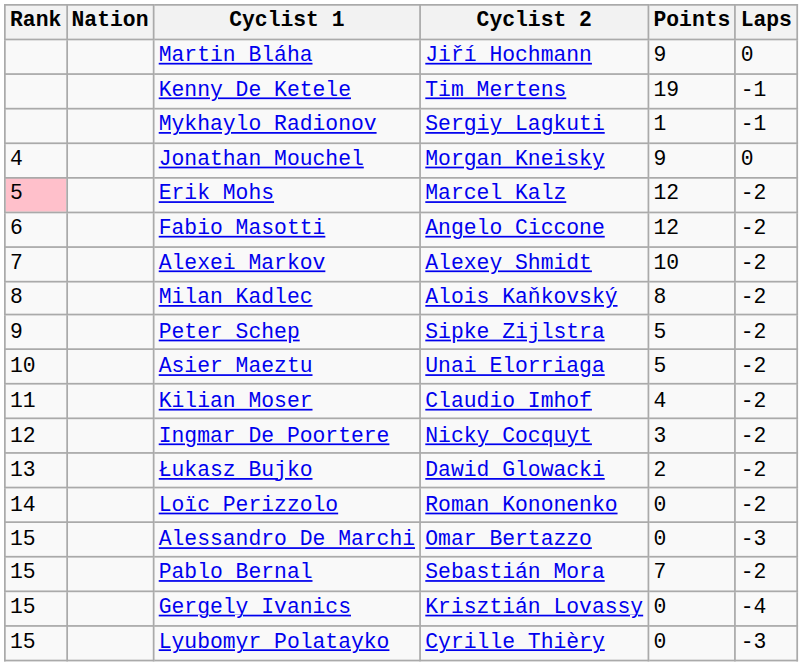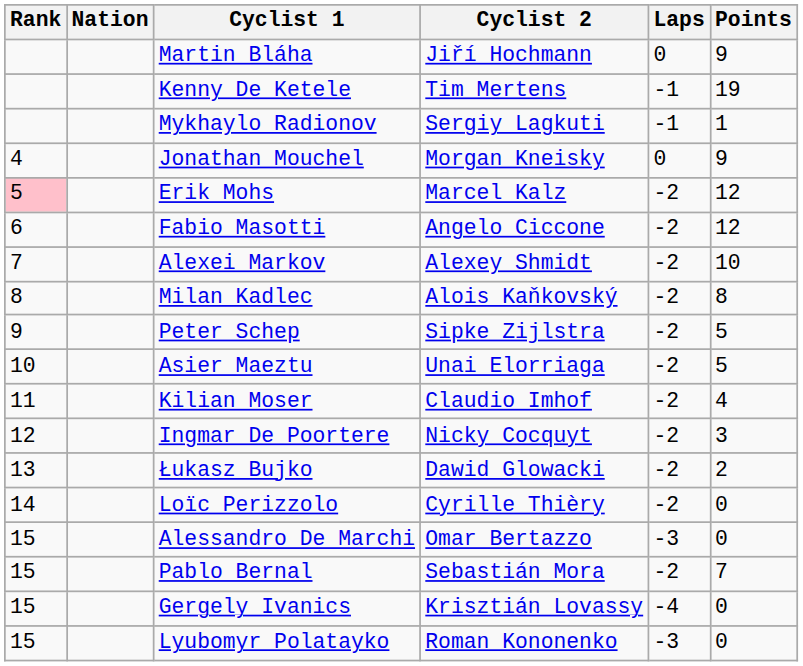 <table class="wikitable" style="font-size:95%;">
 <tr>
 <th>Rank</th>
 <th>Nation</th>
 <th>Cyclist 1</th>
 <th>Cyclist 2</th>
+<th>Laps</th>
 <th>Points</th>
-<th>Laps</th>
 </tr>
 <tr>
 <td></td>
 <td></td>
 <td><a href='#'>Martin Bláha</a></td>
 <td><a href='#'>Jiří Hochmann</a></td>
+<td>0</td>
 <td>9</td>
-<td>0</td>
 </tr>
 <tr>
 <td></td>
 <td></td>
 <td><a href='#'>Kenny De Ketele</a></td>
 <td><a href='#'>Tim Mertens</a></td>
+<td>-1</td>
 <td>19</td>
-<td>-1</td>
 </tr>
 <tr>
 <td></td>
 <td></td>
 <td><a href='#'>Mykhaylo Radionov</a></td>
 <td><a href='#'>Sergiy Lagkuti</a></td>
+<td>-1</td>
 <td>1</td>
-<td>-1</td>
 </tr>
 <tr>
 <td>4</td>
 <td></td>
 <td><a href='#'>Jonathan Mouchel</a></td>
 <td><a href='#'>Morgan Kneisky</a></td>
+<td>0</td>
 <td>9</td>
-<td>0</td>
 </tr>
 <tr>
 <td style="background: pink;">5</td>
 <td></td>
 <td><a href='#'>Erik Mohs</a></td>
 <td><a href='#'>Marcel Kalz</a></td>
+<td>-2</td>
 <td>12</td>
-<td>-2</td>
 </tr>
 <tr>
 <td>6</td>
 <td></td>
 <td><a href='#'>Fabio Masotti</a></td>
 <td><a href='#'>Angelo Ciccone</a></td>
+<td>-2</td>
 <td>12</td>
-<td>-2</td>
 </tr>
 <tr>
 <td>7</td>
 <td></td>
 <td><a href='#'>Alexei Markov</a></td>
 <td><a href='#'>Alexey Shmidt</a></td>
+<td>-2</td>
 <td>10</td>
-<td>-2</td>
 </tr>
 <tr>
 <td>8</td>
 <td></td>
 <td><a href='#'>Milan Kadlec</a></td>
 <td><a href='#'>Alois Kaňkovský</a></td>
+<td>-2</td>
 <td>8</td>
-<td>-2</td>
 </tr>
 <tr>
 <td>9</td>
 <td></td>
 <td><a href='#'>Peter Schep</a></td>
 <td><a href='#'>Sipke Zijlstra</a></td>
+<td>-2</td>
 <td>5</td>
-<td>-2</td>
 </tr>
 <tr>
 <td>10</td>
 <td></td>
 <td><a href='#'>Asier Maeztu</a></td>
 <td><a href='#'>Unai Elorriaga</a></td>
+<td>-2</td>
 <td>5</td>
-<td>-2</td>
 </tr>
 <tr>
 <td>11</td>
 <td></td>
 <td><a href='#'>Kilian Moser</a></td>
 <td><a href='#'>Claudio Imhof</a></td>
+<td>-2</td>
 <td>4</td>
-<td>-2</td>
 </tr>
 <tr>
 <td>12</td>
 <td></td>
 <td><a href='#'>Ingmar De Poortere</a></td>
 <td><a href='#'>Nicky Cocquyt</a></td>
+<td>-2</td>
 <td>3</td>
-<td>-2</td>
 </tr>
 <tr>
 <td>13</td>
 <td></td>
 <td><a href='#'>Łukasz Bujko</a></td>
 <td><a href='#'>Dawid Glowacki</a></td>
+<td>-2</td>
 <td>2</td>
-<td>-2</td>
 </tr>
 <tr>
 <td>14</td>
 <td></td>
 <td><a href='#'>Loïc Perizzolo</a></td>
-<td><a href='#'>Roman Kononenko</a></td>
+<td><a href='#'>Cyrille Thièry</a></td>
+<td>-2</td>
 <td>0</td>
-<td>-2</td>
 </tr>
 <tr>
 <td>15</td>
 <td></td>
 <td><a href='#'>Alessandro De Marchi</a></td>
 <td><a href='#'>Omar Bertazzo</a></td>
+<td>-3</td>
 <td>0</td>
-<td>-3</td>
 </tr>
 <tr>
 <td>15</td>
 <td></td>
 <td><a href='#'>Pablo Bernal</a></td>
 <td><a href='#'>Sebastián Mora</a></td>
+<td>-2</td>
 <td>7</td>
-<td>-2</td>
 </tr>
 <tr>
 <td>15</td>
 <td></td>
 <td><a href='#'>Gergely Ivanics</a></td>
 <td><a href='#'>Krisztián Lovassy</a></td>
+<td>-4</td>
 <td>0</td>
-<td>-4</td>
 </tr>
 <tr>
 <td>15</td>
 <td></td>
 <td><a href='#'>Lyubomyr Polatayko</a></td>
-<td><a href='#'>Cyrille Thièry</a></td>
+<td><a href='#'>Roman Kononenko</a></td>
+<td>-3</td>
 <td>0</td>
-<td>-3</td>
 </tr>
 </table>
